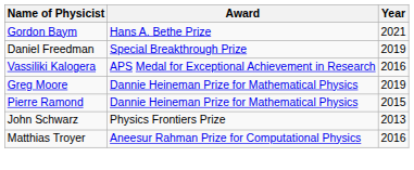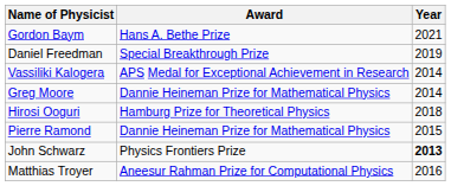 <table class="wikitable">
 <tr>
 <th>Name of Physicist</th>
 <th>Award</th>
 <th>Year</th>
 </tr>
 <tr>
 <td><a href='#'>Gordon Baym</a></td>
 <td><a href='#'>Hans A. Bethe Prize</a></td>
 <td>2021</td>
 </tr>
 <tr>
 <td>Daniel Freedman</td>
 <td><a href='#'>Special Breakthrough Prize</a></td>
 <td>2019</td>
 </tr>
 <tr>
 <td><a href='#'>Vassiliki Kalogera</a></td>
 <td><a href='#'>APS</a> <a href='#'>Medal for Exceptional Achievement in Research</a></td>
-<td>2016</td>
+<td>2014</td>
 </tr>
 <tr>
 <td><a href='#'>Greg Moore</a></td>
 <td><a href='#'>Dannie Heineman Prize for Mathematical Physics</a></td>
-<td>2019</td>
+<td>2014</td>
+</tr>
+<tr>
+<td><a href='#'>Hirosi Ooguri</a></td>
+<td><a href='#'>Hamburg Prize for Theoretical Physics</a></td>
+<td>2018</td>
 </tr>
 <tr>
 <td><a href='#'>Pierre Ramond</a></td>
 <td><a href='#'>Dannie Heineman Prize for Mathematical Physics</a></td>
 <td>2015</td>
 </tr>
 <tr>
 <td>John Schwarz</td>
 <td>Physics Frontiers Prize</td>
-<td>2013</td>
+<td><strong>2013</strong></td>
 </tr>
 <tr>
 <td>Matthias Troyer</td>
 <td><a href='#'>Aneesur Rahman Prize for Computational Physics</a></td>
 <td>2016</td>
 </tr>
 </table>
